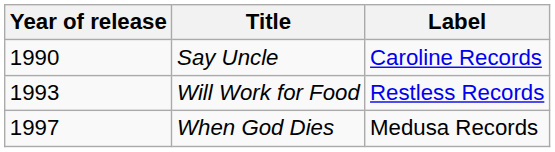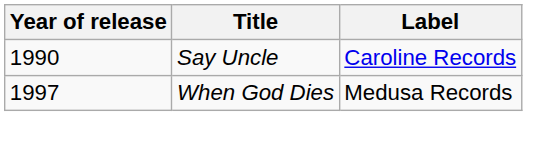 <table class="wikitable">
 <tr>
 <th>Year of release</th>
 <th>Title</th>
 <th>Label</th>
 </tr>
 <tr>
 <td>1990</td>
 <td><em>Say Uncle</em></td>
 <td><a href='#'>Caroline Records</a></td>
 </tr>
 <tr>
-<td>1993</td>
-<td><em>Will Work for Food</em></td>
-<td><a href='#'>Restless Records</a></td>
-</tr>
-<tr>
 <td>1997</td>
 <td><em>When God Dies</em></td>
 <td>Medusa Records</td>
 </tr>
 </table>
